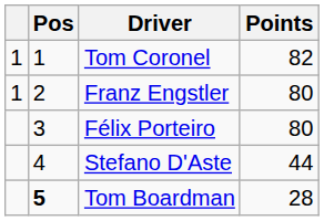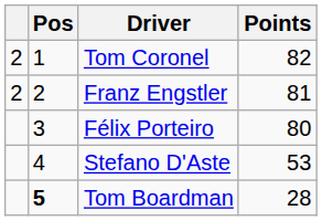 <table class="wikitable" style="font-size: 95%;">
 <tr>
 <th></th>
 <th>Pos</th>
 <th>Driver</th>
 <th>Points</th>
 </tr>
 <tr>
-<td align="left"> 1</td>
+<td align="left"> 2</td>
 <td>1</td>
 <td> <a href='#'>Tom Coronel</a></td>
 <td align="right">82</td>
 </tr>
 <tr>
-<td align="left"> 1</td>
+<td align="left"> 2</td>
 <td>2</td>
 <td> <a href='#'>Franz Engstler</a></td>
-<td align="right">80</td>
+<td align="right">81</td>
 </tr>
 <tr>
 <td align="left"></td>
 <td>3</td>
 <td> <a href='#'>Félix Porteiro</a></td>
 <td align="right">80</td>
 </tr>
 <tr>
 <td align="left"></td>
 <td>4</td>
 <td> <a href='#'>Stefano D'Aste</a></td>
-<td align="right">44</td>
+<td align="right">53</td>
 </tr>
 <tr>
 <td align="left"></td>
 <td><strong>5</strong></td>
 <td> <a href='#'>Tom Boardman</a></td>
 <td align="right">28</td>
 </tr>
 </table>
